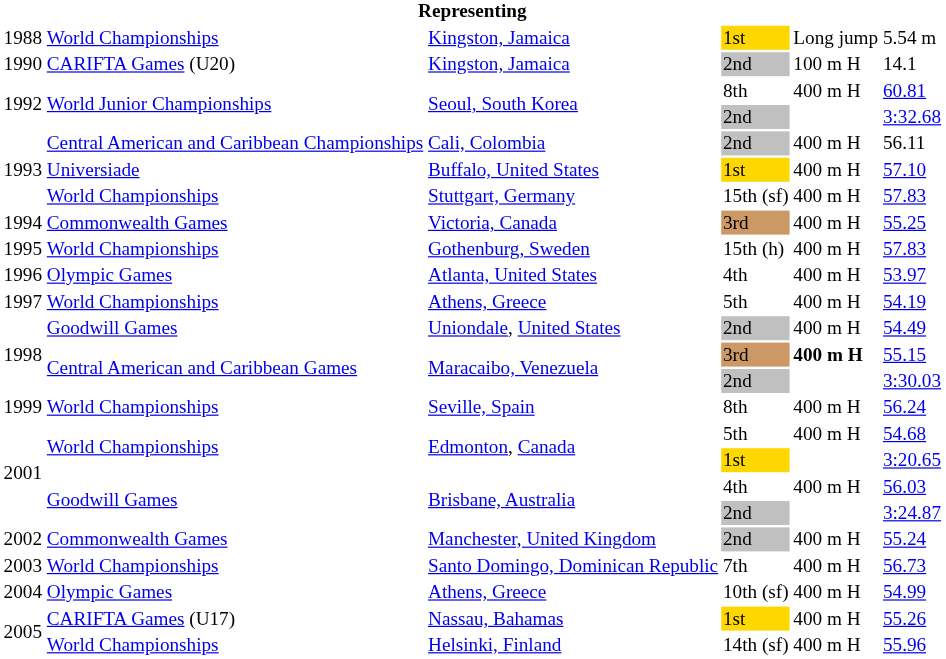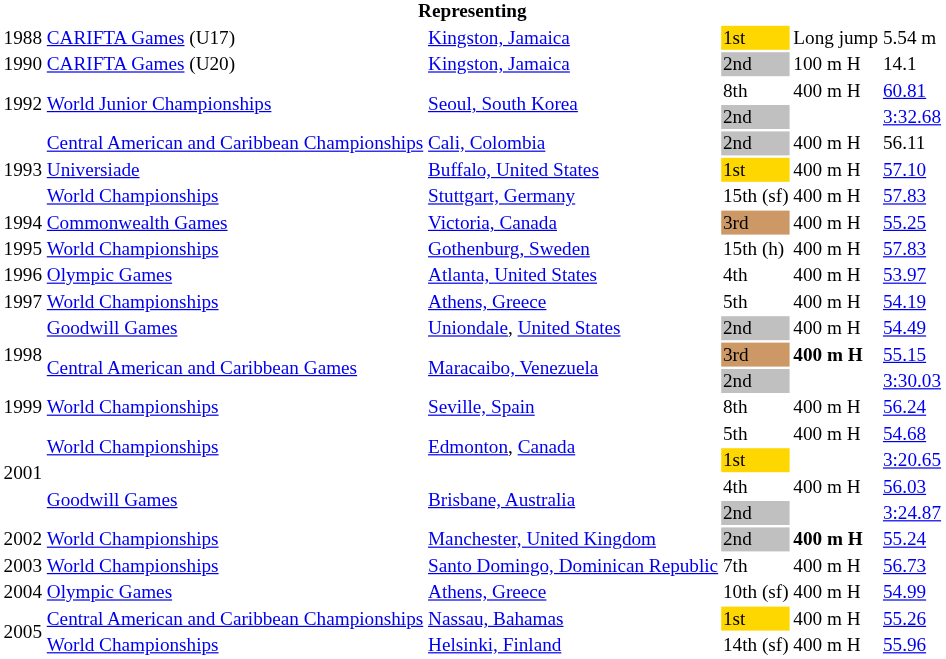 <table>
 <tr>
 <th colspan="6">Representing </th>
 </tr>
 <tr>
 <td>1988</td>
-<td><a href='#'>World Championships</a></td>
+<td><a href='#'>CARIFTA Games</a> (U17)</td>
 <td><a href='#'>Kingston, Jamaica</a></td>
 <td bgcolor=gold>1st</td>
 <td>Long jump</td>
 <td>5.54 m</td>
 </tr>
 <tr>
 <td>1990</td>
 <td><a href='#'>CARIFTA Games</a> (U20)</td>
 <td><a href='#'>Kingston, Jamaica</a></td>
 <td bgcolor=silver>2nd</td>
 <td>100 m H</td>
 <td>14.1</td>
 </tr>
 <tr>
 <td rowspan=2>1992</td>
 <td rowspan=2><a href='#'>World Junior Championships</a></td>
 <td rowspan=2><a href='#'>Seoul, South Korea</a></td>
 <td>8th</td>
 <td>400 m H</td>
 <td><a href='#'>60.81</a></td>
 </tr>
 <tr>
 <td bgcolor=silver>2nd</td>
 <td></td>
 <td><a href='#'>3:32.68</a></td>
 </tr>
 <tr>
 <td rowspan=3>1993</td>
 <td><a href='#'>Central American and Caribbean Championships</a></td>
 <td><a href='#'>Cali, Colombia</a></td>
 <td bgcolor=silver>2nd</td>
 <td>400 m H</td>
 <td>56.11</td>
 </tr>
 <tr>
 <td><a href='#'>Universiade</a></td>
 <td><a href='#'>Buffalo, United States</a></td>
 <td bgcolor=gold>1st</td>
 <td>400 m H</td>
 <td><a href='#'>57.10</a></td>
 </tr>
 <tr>
 <td><a href='#'>World Championships</a></td>
 <td><a href='#'>Stuttgart, Germany</a></td>
 <td>15th (sf)</td>
 <td>400 m H</td>
 <td><a href='#'>57.83</a></td>
 </tr>
 <tr>
 <td>1994</td>
 <td><a href='#'>Commonwealth Games</a></td>
 <td><a href='#'>Victoria, Canada</a></td>
 <td bgcolor="cc9966">3rd</td>
 <td>400 m H</td>
 <td><a href='#'>55.25</a></td>
 </tr>
 <tr>
 <td>1995</td>
 <td><a href='#'>World Championships</a></td>
 <td><a href='#'>Gothenburg, Sweden</a></td>
 <td>15th (h)</td>
 <td>400 m H</td>
 <td><a href='#'>57.83</a></td>
 </tr>
 <tr>
 <td>1996</td>
 <td><a href='#'>Olympic Games</a></td>
 <td><a href='#'>Atlanta, United States</a></td>
 <td>4th</td>
 <td>400 m H</td>
 <td><a href='#'>53.97</a></td>
 </tr>
 <tr>
 <td>1997</td>
 <td><a href='#'>World Championships</a></td>
 <td><a href='#'>Athens, Greece</a></td>
 <td>5th</td>
 <td>400 m H</td>
 <td><a href='#'>54.19</a></td>
 </tr>
 <tr>
 <td rowspan=3>1998</td>
 <td><a href='#'>Goodwill Games</a></td>
 <td><a href='#'>Uniondale</a>, <a href='#'>United States</a></td>
 <td bgcolor=silver>2nd</td>
 <td>400 m H</td>
 <td><a href='#'>54.49</a></td>
 </tr>
 <tr>
 <td rowspan=2><a href='#'>Central American and Caribbean Games</a></td>
 <td rowspan=2><a href='#'>Maracaibo, Venezuela</a></td>
 <td bgcolor=cc9966>3rd</td>
 <td><strong>400 m H</strong></td>
 <td><a href='#'>55.15</a></td>
 </tr>
 <tr>
 <td bgcolor=silver>2nd</td>
 <td></td>
 <td><a href='#'>3:30.03</a></td>
 </tr>
 <tr>
 <td>1999</td>
 <td><a href='#'>World Championships</a></td>
 <td><a href='#'>Seville, Spain</a></td>
 <td>8th</td>
 <td>400 m H</td>
 <td><a href='#'>56.24</a></td>
 </tr>
 <tr>
 <td rowspan=4>2001</td>
 <td rowspan=2><a href='#'>World Championships</a></td>
 <td rowspan=2><a href='#'>Edmonton</a>, <a href='#'>Canada</a></td>
 <td>5th</td>
 <td>400 m H</td>
 <td><a href='#'>54.68</a></td>
 </tr>
 <tr>
 <td bgcolor="gold">1st</td>
 <td></td>
 <td><a href='#'>3:20.65</a></td>
 </tr>
 <tr>
 <td rowspan=2><a href='#'>Goodwill Games</a></td>
 <td rowspan=2><a href='#'>Brisbane, Australia</a></td>
 <td>4th</td>
 <td>400 m H</td>
 <td><a href='#'>56.03</a></td>
 </tr>
 <tr>
 <td bgcolor="silver">2nd</td>
 <td></td>
 <td><a href='#'>3:24.87</a></td>
 </tr>
 <tr>
 <td>2002</td>
-<td><a href='#'>Commonwealth Games</a></td>
+<td><a href='#'>World Championships</a></td>
 <td><a href='#'>Manchester, United Kingdom</a></td>
 <td bgcolor="silver">2nd</td>
-<td>400 m H</td>
+<td><strong>400 m H</strong></td>
 <td><a href='#'>55.24</a></td>
 </tr>
 <tr>
 <td>2003</td>
 <td><a href='#'>World Championships</a></td>
 <td><a href='#'>Santo Domingo, Dominican Republic</a></td>
 <td>7th</td>
 <td>400 m H</td>
 <td><a href='#'>56.73</a></td>
 </tr>
 <tr>
 <td>2004</td>
 <td><a href='#'>Olympic Games</a></td>
 <td><a href='#'>Athens, Greece</a></td>
 <td>10th (sf)</td>
 <td>400 m H</td>
 <td><a href='#'>54.99</a></td>
 </tr>
 <tr>
 <td rowspan=2>2005</td>
-<td><a href='#'>CARIFTA Games</a> (U17)</td>
+<td><a href='#'>Central American and Caribbean Championships</a></td>
 <td><a href='#'>Nassau, Bahamas</a></td>
 <td bgcolor=gold>1st</td>
 <td>400 m H</td>
 <td><a href='#'>55.26</a></td>
 </tr>
 <tr>
 <td><a href='#'>World Championships</a></td>
 <td><a href='#'>Helsinki, Finland</a></td>
 <td>14th (sf)</td>
 <td>400 m H</td>
 <td><a href='#'>55.96</a></td>
 </tr>
 </table>
